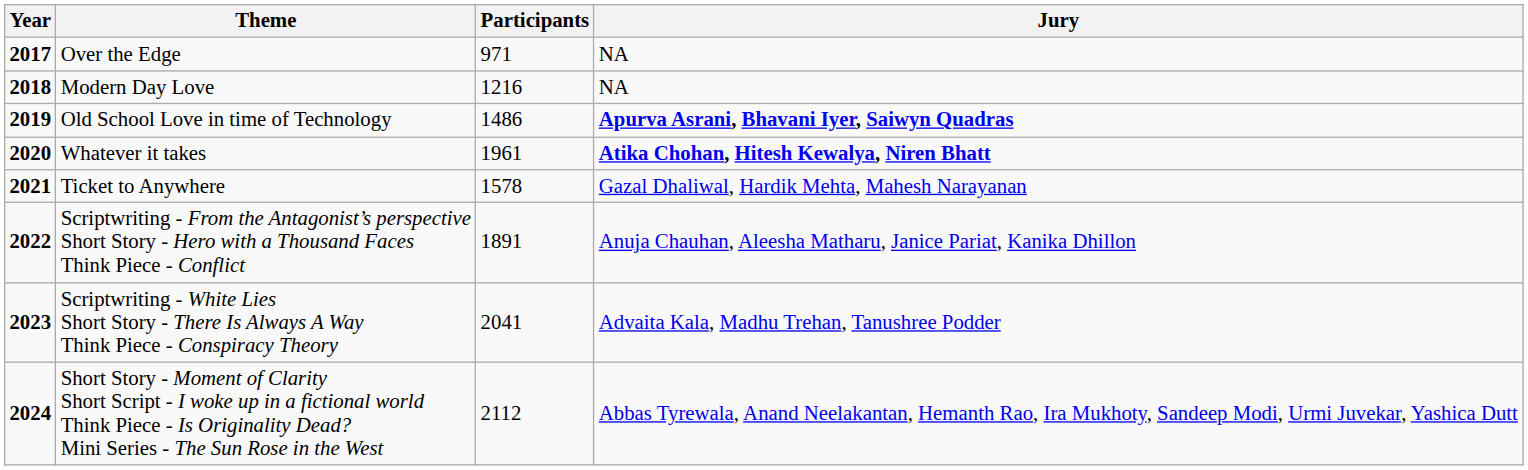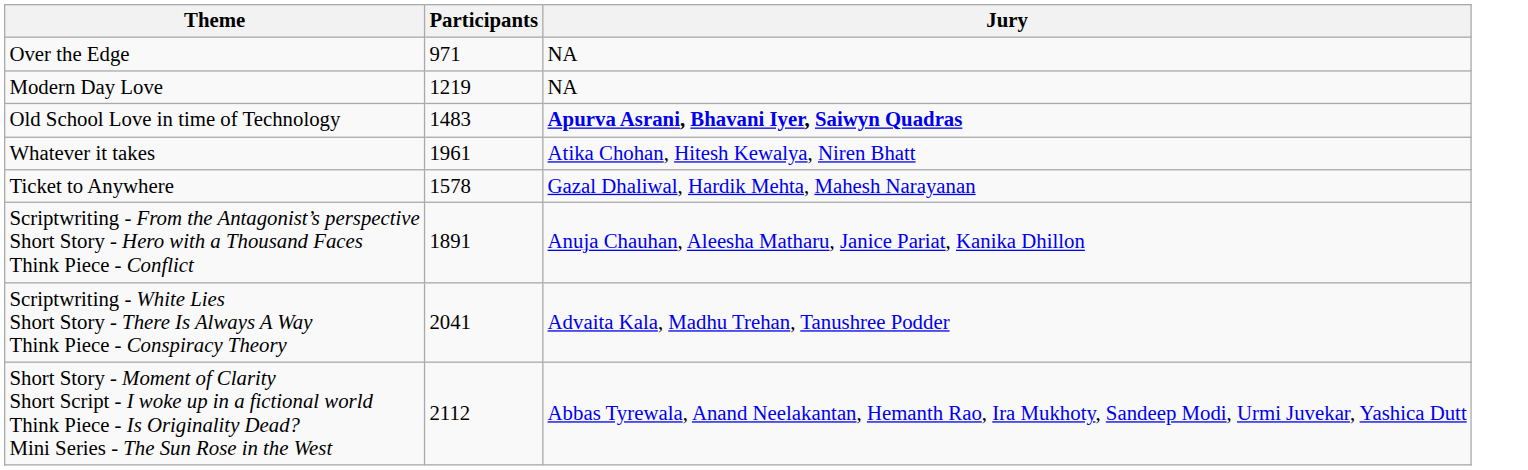 <table class="wikitable">
 <tr>
-<th>Year</th>
 <th>Theme</th>
 <th>Participants</th>
 <th>Jury</th>
 </tr>
 <tr>
-<td><strong>2017</strong></td>
 <td>Over the Edge</td>
 <td>971</td>
 <td>NA</td>
 </tr>
 <tr>
-<td><strong>2018</strong></td>
 <td>Modern Day Love</td>
-<td>1216</td>
+<td>1219</td>
 <td>NA</td>
 </tr>
 <tr>
-<td><strong>2019</strong></td>
 <td>Old School Love in time of Technology</td>
-<td>1486</td>
+<td>1483</td>
 <td><strong><a href='#'>Apurva Asrani</a>, <a href='#'>Bhavani Iyer</a>, <a href='#'>Saiwyn Quadras</a></strong></td>
 </tr>
 <tr>
-<td><strong>2020</strong></td>
 <td>Whatever it takes</td>
 <td>1961</td>
-<td><strong><a href='#'>Atika Chohan</a>, <a href='#'>Hitesh Kewalya</a>, <a href='#'>Niren Bhatt</a></strong></td>
+<td><a href='#'>Atika Chohan</a>, <a href='#'>Hitesh Kewalya</a>, <a href='#'>Niren Bhatt</a></td>
 </tr>
 <tr>
-<td><strong>2021</strong></td>
 <td>Ticket to Anywhere</td>
 <td>1578</td>
 <td><a href='#'>Gazal Dhaliwal</a>, <a href='#'>Hardik Mehta</a>, <a href='#'>Mahesh Narayanan</a></td>
 </tr>
 <tr>
-<td><strong>2022</strong></td>
 <td>Scriptwriting - <em>From the Antagonist’s perspective</em><br>Short Story - <em>Hero with a Thousand Faces</em><br>Think Piece - <em>Conflict</em></td>
 <td>1891</td>
 <td><a href='#'>Anuja Chauhan</a>, <a href='#'>Aleesha Matharu</a>, <a href='#'>Janice Pariat</a>, <a href='#'>Kanika Dhillon</a></td>
 </tr>
 <tr>
-<td><strong>2023</strong></td>
 <td>Scriptwriting - <em>White Lies</em><br>Short Story - <em>There Is Always A Way</em><br>Think Piece - <em>Conspiracy Theory</em></td>
 <td>2041</td>
 <td><a href='#'>Advaita Kala</a>, <a href='#'>Madhu Trehan</a>, <a href='#'>Tanushree Podder</a></td>
 </tr>
 <tr>
-<td><strong>2024</strong></td>
 <td>Short Story - <em>Moment of Clarity</em><br>Short Script - <em>I woke up in a fictional world</em><br>Think Piece - <em>Is Originality Dead?</em><br>Mini Series - <em>The Sun Rose in the West</em></td>
 <td>2112</td>
 <td><a href='#'>Abbas Tyrewala</a>, <a href='#'>Anand Neelakantan</a>, <a href='#'>Hemanth Rao</a>, <a href='#'>Ira Mukhoty</a>, <a href='#'>Sandeep Modi</a>, <a href='#'>Urmi Juvekar</a>, <a href='#'>Yashica Dutt</a></td>
 </tr>
 </table>
